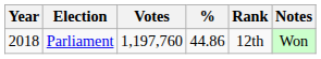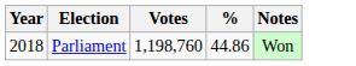 <table class="wikitable" style="text-align:center;">
 <tr>
 <th>Year</th>
 <th>Election</th>
 <th>Votes</th>
 <th>%</th>
-<th>Rank</th>
 <th>Notes</th>
 </tr>
 <tr>
 <td>2018</td>
 <td><a href='#'>Parliament</a></td>
-<td>1,197,760</td>
+<td>1,198,760</td>
 <td>44.86</td>
-<td>12th</td>
 <td style="background-color:#CCFFCC">Won</td>
 </tr>
 </table>
